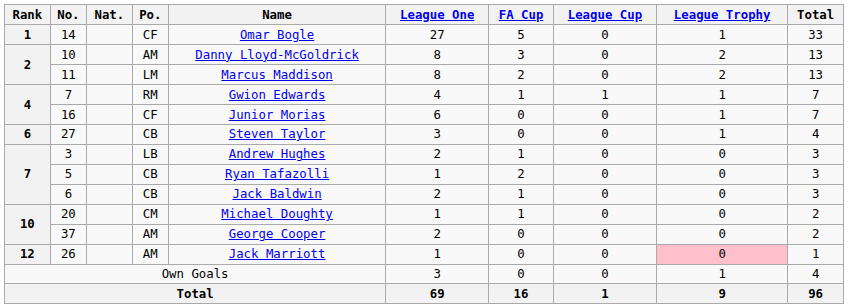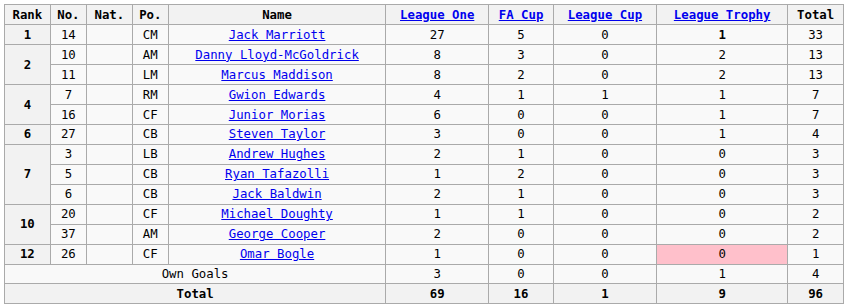 <table class="wikitable" style="text-align:center; font-size:95%; width:95%;">
 <tr>
 <th>Rank</th>
 <th>No.</th>
 <th>Nat.</th>
 <th>Po.</th>
 <th>Name</th>
 <th><a href='#'>League One</a></th>
 <th><a href='#'>FA Cup</a></th>
 <th><a href='#'>League Cup</a></th>
 <th><a href='#'>League Trophy</a></th>
 <th>Total</th>
 </tr>
 <tr>
 <th rowspan=1>1</th>
 <td>14</td>
 <td></td>
-<td>CF</td>
-<td><a href='#'>Omar Bogle</a></td>
+<td>CM</td>
+<td><a href='#'>Jack Marriott</a></td>
 <td>27</td>
 <td>5</td>
 <td>0</td>
-<td>1</td>
+<td><strong>1</strong></td>
 <td>33</td>
 </tr>
 <tr>
 <th rowspan=2>2</th>
 <td>10</td>
 <td></td>
 <td>AM</td>
 <td><a href='#'>Danny Lloyd-McGoldrick</a></td>
 <td>8</td>
 <td>3</td>
 <td>0</td>
 <td>2</td>
 <td>13</td>
 </tr>
 <tr>
 <td>11</td>
 <td></td>
 <td>LM</td>
 <td><a href='#'>Marcus Maddison</a></td>
 <td>8</td>
 <td>2</td>
 <td>0</td>
 <td>2</td>
 <td>13</td>
 </tr>
 <tr>
 <th rowspan=2>4</th>
 <td>7</td>
 <td></td>
 <td>RM</td>
 <td><a href='#'>Gwion Edwards</a></td>
 <td>4</td>
 <td>1</td>
 <td>1</td>
 <td>1</td>
 <td>7</td>
 </tr>
 <tr>
 <td>16</td>
 <td></td>
 <td>CF</td>
 <td><a href='#'>Junior Morias</a></td>
 <td>6</td>
 <td>0</td>
 <td>0</td>
 <td>1</td>
 <td>7</td>
 </tr>
 <tr>
 <th rowspan=1>6</th>
 <td>27</td>
 <td></td>
 <td>CB</td>
 <td><a href='#'>Steven Taylor</a></td>
 <td>3</td>
 <td>0</td>
 <td>0</td>
 <td>1</td>
 <td>4</td>
 </tr>
 <tr>
 <th rowspan=3>7</th>
 <td>3</td>
 <td></td>
 <td>LB</td>
 <td><a href='#'>Andrew Hughes</a></td>
 <td>2</td>
 <td>1</td>
 <td>0</td>
 <td>0</td>
 <td>3</td>
 </tr>
 <tr>
 <td>5</td>
 <td></td>
 <td>CB</td>
 <td><a href='#'>Ryan Tafazolli</a></td>
 <td>1</td>
 <td>2</td>
 <td>0</td>
 <td>0</td>
 <td>3</td>
 </tr>
 <tr>
 <td>6</td>
 <td></td>
 <td>CB</td>
 <td><a href='#'>Jack Baldwin</a></td>
 <td>2</td>
 <td>1</td>
 <td>0</td>
 <td>0</td>
 <td>3</td>
 </tr>
 <tr>
 <th rowspan=2>10</th>
 <td>20</td>
 <td></td>
-<td>CM</td>
+<td>CF</td>
 <td><a href='#'>Michael Doughty</a></td>
 <td>1</td>
 <td>1</td>
 <td>0</td>
 <td>0</td>
 <td>2</td>
 </tr>
 <tr>
 <td>37</td>
 <td></td>
 <td>AM</td>
 <td><a href='#'>George Cooper</a></td>
 <td>2</td>
 <td>0</td>
 <td>0</td>
 <td>0</td>
 <td>2</td>
 </tr>
 <tr>
 <th rowspan=1>12</th>
 <td>26</td>
 <td></td>
-<td>AM</td>
-<td><a href='#'>Jack Marriott</a></td>
+<td>CF</td>
+<td><a href='#'>Omar Bogle</a></td>
 <td>1</td>
 <td>0</td>
 <td>0</td>
 <td style="background: pink;">0</td>
 <td>1</td>
 </tr>
 <tr>
 <td colspan=5>Own Goals</td>
 <td>3</td>
 <td>0</td>
 <td>0</td>
 <td>1</td>
 <td>4</td>
 </tr>
 <tr>
 <th colspan=5>Total</th>
 <th>69</th>
 <th>16</th>
 <th>1</th>
 <th>9</th>
 <th>96</th>
 </tr>
 </table>
